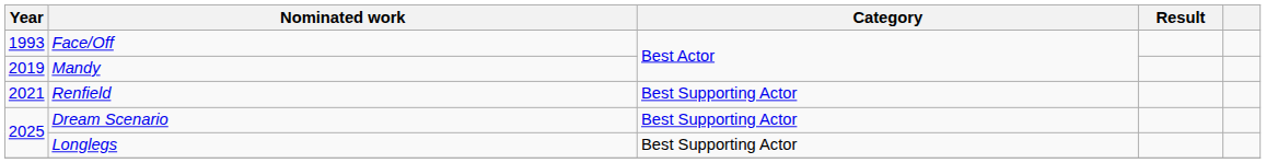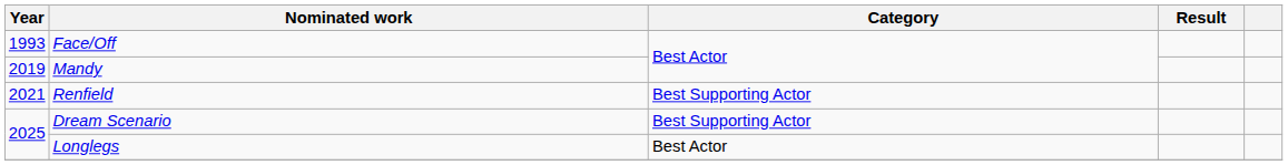 <table class="wikitable sortable">
 <tr>
 <th scope="col" style="width:1em;">Year</th>
 <th scope="col" style="width:39em;">Nominated work</th>
 <th scope="col" style="width:33em;">Category</th>
 <th scope="col" style="width:5em;">Result</th>
 <th scope="col" style="width:2em;" class="unsortable"></th>
 </tr>
 <tr>
 <td><a href='#'>1993</a></td>
 <td><em><a href='#'>Face/Off</a></em></td>
 <td rowspan="2"><a href='#'>Best Actor</a></td>
 <td></td>
 <td style="text-align:center;"></td>
 </tr>
 <tr>
 <td><a href='#'>2019</a></td>
 <td><em><a href='#'>Mandy</a></em></td>
 <td></td>
 <td style="text-align:center;"></td>
 </tr>
 <tr>
 <td><a href='#'>2021</a></td>
 <td><em><a href='#'>Renfield</a></em></td>
 <td><a href='#'>Best Supporting Actor</a></td>
 <td></td>
 <td style="text-align:center;"></td>
 </tr>
 <tr>
 <td rowspan="2"><a href='#'>2025</a></td>
 <td><em><a href='#'>Dream Scenario</a></em></td>
 <td><a href='#'>Best Supporting Actor</a></td>
 <td></td>
 <td></td>
 </tr>
 <tr>
 <td><em><a href='#'>Longlegs</a></em></td>
-<td>Best Supporting Actor</td>
+<td>Best Actor</td>
 <td></td>
 <td></td>
 </tr>
 <tr>
 </tr>
 </table>
